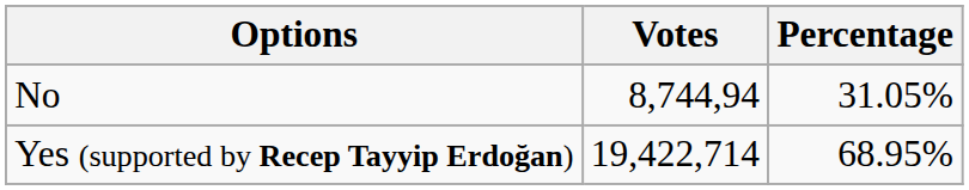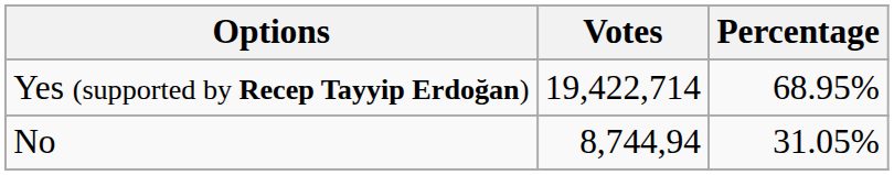 <table class="wikitable">
 <tr>
 <th>Options</th>
 <th>Votes</th>
 <th>Percentage</th>
 </tr>
 <tr>
+<td>Yes <small>(supported by <strong>Recep Tayyip Erdoğan</strong>)</small></td>
+<td>19,422,714</td>
+<td align=right>68.95%</td>
+</tr>
+<tr>
 <td>No</td>
 <td align=right>8,744,94</td>
 <td align=right>31.05%</td>
 </tr>
-<tr>
-<td>Yes <small>(supported by <strong>Recep Tayyip Erdoğan</strong>)</small></td>
-<td>19,422,714</td>
-<td align=right>68.95%</td>
-</tr>
 </table>
